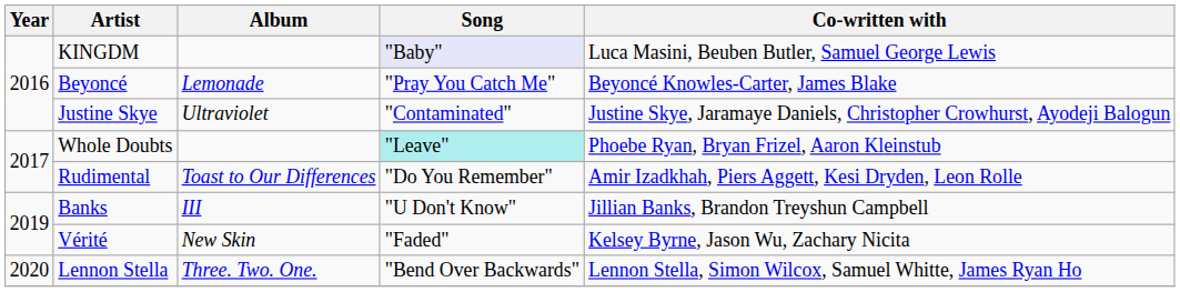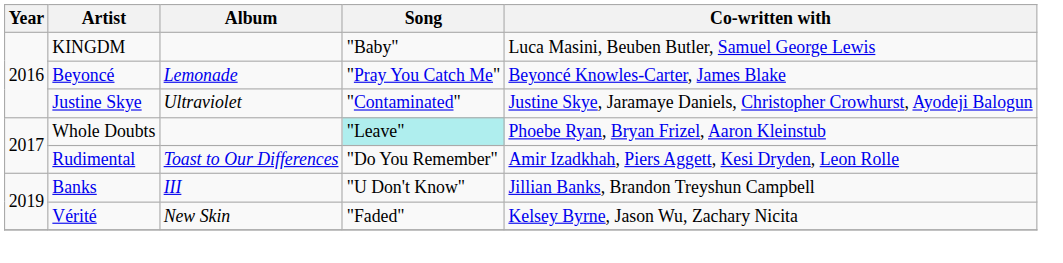 <table class="wikitable">
 <tr>
 <th>Year</th>
 <th>Artist</th>
 <th>Album</th>
 <th>Song</th>
 <th>Co-written with</th>
 </tr>
 <tr>
 <td rowspan="3">2016</td>
 <td>KINGDM</td>
 <td></td>
-<td style="background: lavender;">"Baby" </td>
+<td>"Baby" </td>
 <td>Luca Masini, Beuben Butler, <a href='#'>Samuel George Lewis</a></td>
 </tr>
 <tr>
 <td><a href='#'>Beyoncé</a></td>
 <td><em><a href='#'>Lemonade</a></em></td>
 <td>"<a href='#'>Pray You Catch Me</a>"</td>
 <td><a href='#'>Beyoncé Knowles-Carter</a>, <a href='#'>James Blake</a></td>
 </tr>
 <tr>
 <td><a href='#'>Justine Skye</a></td>
 <td><em>Ultraviolet</em></td>
 <td>"<a href='#'>Contaminated</a>"</td>
 <td><a href='#'>Justine Skye</a>, Jaramaye Daniels, <a href='#'>Christopher Crowhurst</a>, <a href='#'>Ayodeji Balogun</a></td>
 </tr>
 <tr>
 <td rowspan="2">2017</td>
 <td>Whole Doubts</td>
 <td></td>
 <td style="background: paleturquoise;">"Leave" </td>
 <td><a href='#'>Phoebe Ryan</a>, <a href='#'>Bryan Frizel</a>, <a href='#'>Aaron Kleinstub</a></td>
 </tr>
 <tr>
 <td><a href='#'>Rudimental</a></td>
 <td><em><a href='#'>Toast to Our Differences</a></em></td>
 <td>"Do You Remember" </td>
 <td><a href='#'>Amir Izadkhah</a>, <a href='#'>Piers Aggett</a>, <a href='#'>Kesi Dryden</a>, <a href='#'>Leon Rolle</a></td>
 </tr>
 <tr>
 <td rowspan="2">2019</td>
 <td><a href='#'>Banks</a></td>
 <td><em><a href='#'>III</a></em></td>
 <td>"U Don't Know" </td>
 <td><a href='#'>Jillian Banks</a>, Brandon Treyshun Campbell</td>
 </tr>
 <tr>
 <td><a href='#'>Vérité</a></td>
 <td><em>New Skin</em></td>
 <td>"Faded"</td>
 <td><a href='#'>Kelsey Byrne</a>, Jason Wu, Zachary Nicita</td>
 </tr>
 <tr>
-<td>2020</td>
-<td><a href='#'>Lennon Stella</a></td>
-<td><em><a href='#'>Three. Two. One.</a></em></td>
-<td>"Bend Over Backwards"</td>
-<td><a href='#'>Lennon Stella</a>, <a href='#'>Simon Wilcox</a>, Samuel Whitte, <a href='#'>James Ryan Ho</a></td>
-</tr>
-<tr>
 </tr>
 </table>
